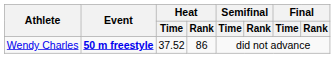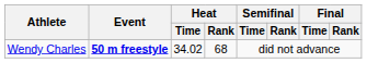 <table class=wikitable style=font-size:90%>
 <tr>
 <th rowspan=2>Athlete</th>
 <th rowspan=2>Event</th>
 <th colspan=2>Heat</th>
 <th colspan=2>Semifinal</th>
 <th colspan=2>Final</th>
 </tr>
 <tr style=font-size:95%>
 <th>Time</th>
 <th>Rank</th>
 <th>Time</th>
 <th>Rank</th>
 <th>Time</th>
 <th>Rank</th>
 </tr>
 <tr align=center>
 <td align=left><a href='#'>Wendy Charles</a></td>
 <td align=left rowspan="1"><strong><a href='#'>50 m freestyle</a></strong></td>
-<td>37.52</td>
-<td>86</td>
+<td>34.02</td>
+<td>68</td>
 <td colspan=4>did not advance</td>
 </tr>
 </table>
